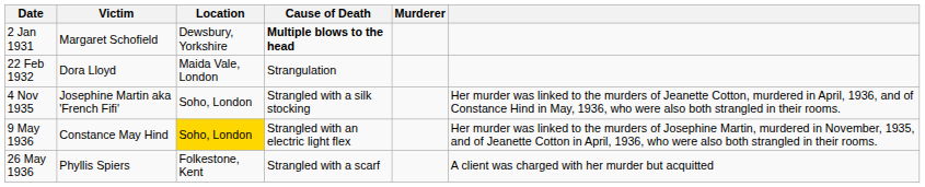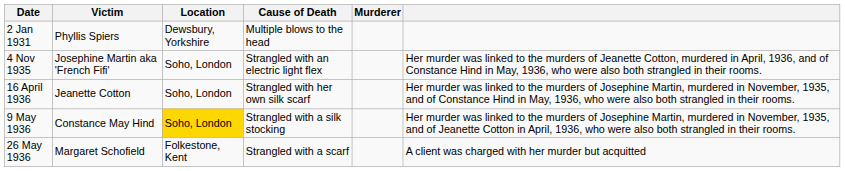 <table class="wikitable">
 <tr>
 <th>Date</th>
 <th>Victim</th>
 <th>Location</th>
 <th>Cause of Death</th>
 <th>Murderer</th>
 <th></th>
 </tr>
 <tr>
 <td>2 Jan 1931</td>
-<td>Margaret Schofield</td>
+<td>Phyllis Spiers</td>
 <td>Dewsbury, Yorkshire</td>
-<td><strong>Multiple blows to the head</strong></td>
-<td></td>
-<td></td>
-</tr>
-<tr>
-<td>22 Feb 1932</td>
-<td>Dora Lloyd</td>
-<td>Maida Vale, London</td>
-<td>Strangulation</td>
+<td>Multiple blows to the head</td>
 <td></td>
 <td></td>
 </tr>
 <tr>
 <td>4 Nov 1935</td>
 <td>Josephine Martin aka 'French Fifi'</td>
 <td>Soho, London</td>
-<td>Strangled with a silk stocking</td>
+<td>Strangled with an electric light flex</td>
 <td></td>
 <td>Her murder was linked to the murders of Jeanette Cotton, murdered in April, 1936, and of Constance Hind in May, 1936, who were also both strangled in their rooms.</td>
+</tr>
+<tr>
+<td>16 April 1936</td>
+<td>Jeanette Cotton</td>
+<td>Soho, London</td>
+<td>Strangled with her own silk scarf</td>
+<td></td>
+<td>Her murder was linked to the murders of Josephine Martin, murdered in November, 1935, and of Constance Hind in May, 1936, who were also both strangled in their rooms.</td>
 </tr>
 <tr>
 <td>9 May 1936</td>
 <td>Constance May Hind</td>
 <td style="background: gold;">Soho, London</td>
-<td>Strangled with an electric light flex</td>
+<td>Strangled with a silk stocking</td>
 <td></td>
 <td>Her murder was linked to the murders of Josephine Martin, murdered in November, 1935, and of Jeanette Cotton in April, 1936, who were also both strangled in their rooms.</td>
 </tr>
 <tr>
 <td>26 May 1936</td>
-<td>Phyllis Spiers</td>
+<td>Margaret Schofield</td>
 <td>Folkestone, Kent</td>
 <td>Strangled with a scarf</td>
 <td></td>
 <td>A client was charged with her murder but acquitted</td>
 </tr>
 </table>
